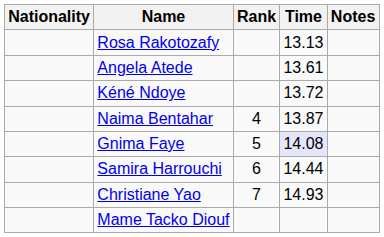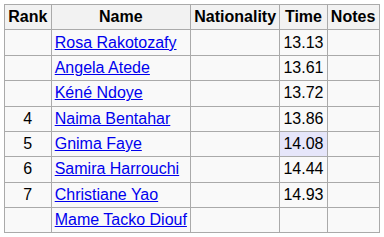 <table class="wikitable sortable" style="text-align:center">
 <tr>
+<th>Rank</th>
+<th>Name</th>
 <th>Nationality</th>
-<th>Name</th>
-<th>Rank</th>
 <th>Time</th>
 <th>Notes</th>
 </tr>
 <tr>
+<td></td>
+<td align=left><a href='#'>Rosa Rakotozafy</a></td>
 <td align=left></td>
-<td align=left><a href='#'>Rosa Rakotozafy</a></td>
-<td></td>
 <td>13.13</td>
 <td></td>
 </tr>
 <tr>
+<td></td>
+<td align=left><a href='#'>Angela Atede</a></td>
 <td align=left></td>
-<td align=left><a href='#'>Angela Atede</a></td>
-<td></td>
 <td>13.61</td>
 <td></td>
 </tr>
 <tr>
+<td></td>
+<td align=left><a href='#'>Kéné Ndoye</a></td>
 <td align=left></td>
-<td align=left><a href='#'>Kéné Ndoye</a></td>
-<td></td>
 <td>13.72</td>
 <td></td>
 </tr>
 <tr>
+<td>4</td>
+<td align=left><a href='#'>Naima Bentahar</a></td>
 <td align=left></td>
-<td align=left><a href='#'>Naima Bentahar</a></td>
-<td>4</td>
-<td>13.87</td>
+<td>13.86</td>
 <td></td>
 </tr>
 <tr>
+<td>5</td>
+<td align=left><a href='#'>Gnima Faye</a></td>
 <td align=left></td>
-<td align=left><a href='#'>Gnima Faye</a></td>
-<td>5</td>
 <td style="background: lavender;">14.08</td>
 <td></td>
 </tr>
 <tr>
+<td>6</td>
+<td align=left><a href='#'>Samira Harrouchi</a></td>
 <td align=left></td>
-<td align=left><a href='#'>Samira Harrouchi</a></td>
-<td>6</td>
 <td>14.44</td>
 <td></td>
 </tr>
 <tr>
+<td>7</td>
+<td align=left><a href='#'>Christiane Yao</a></td>
 <td align=left></td>
-<td align=left><a href='#'>Christiane Yao</a></td>
-<td>7</td>
 <td>14.93</td>
 <td></td>
 </tr>
 <tr>
+<td></td>
+<td align=left><a href='#'>Mame Tacko Diouf</a></td>
 <td align=left></td>
-<td align=left><a href='#'>Mame Tacko Diouf</a></td>
-<td></td>
 <td></td>
 <td></td>
 </tr>
 </table>
